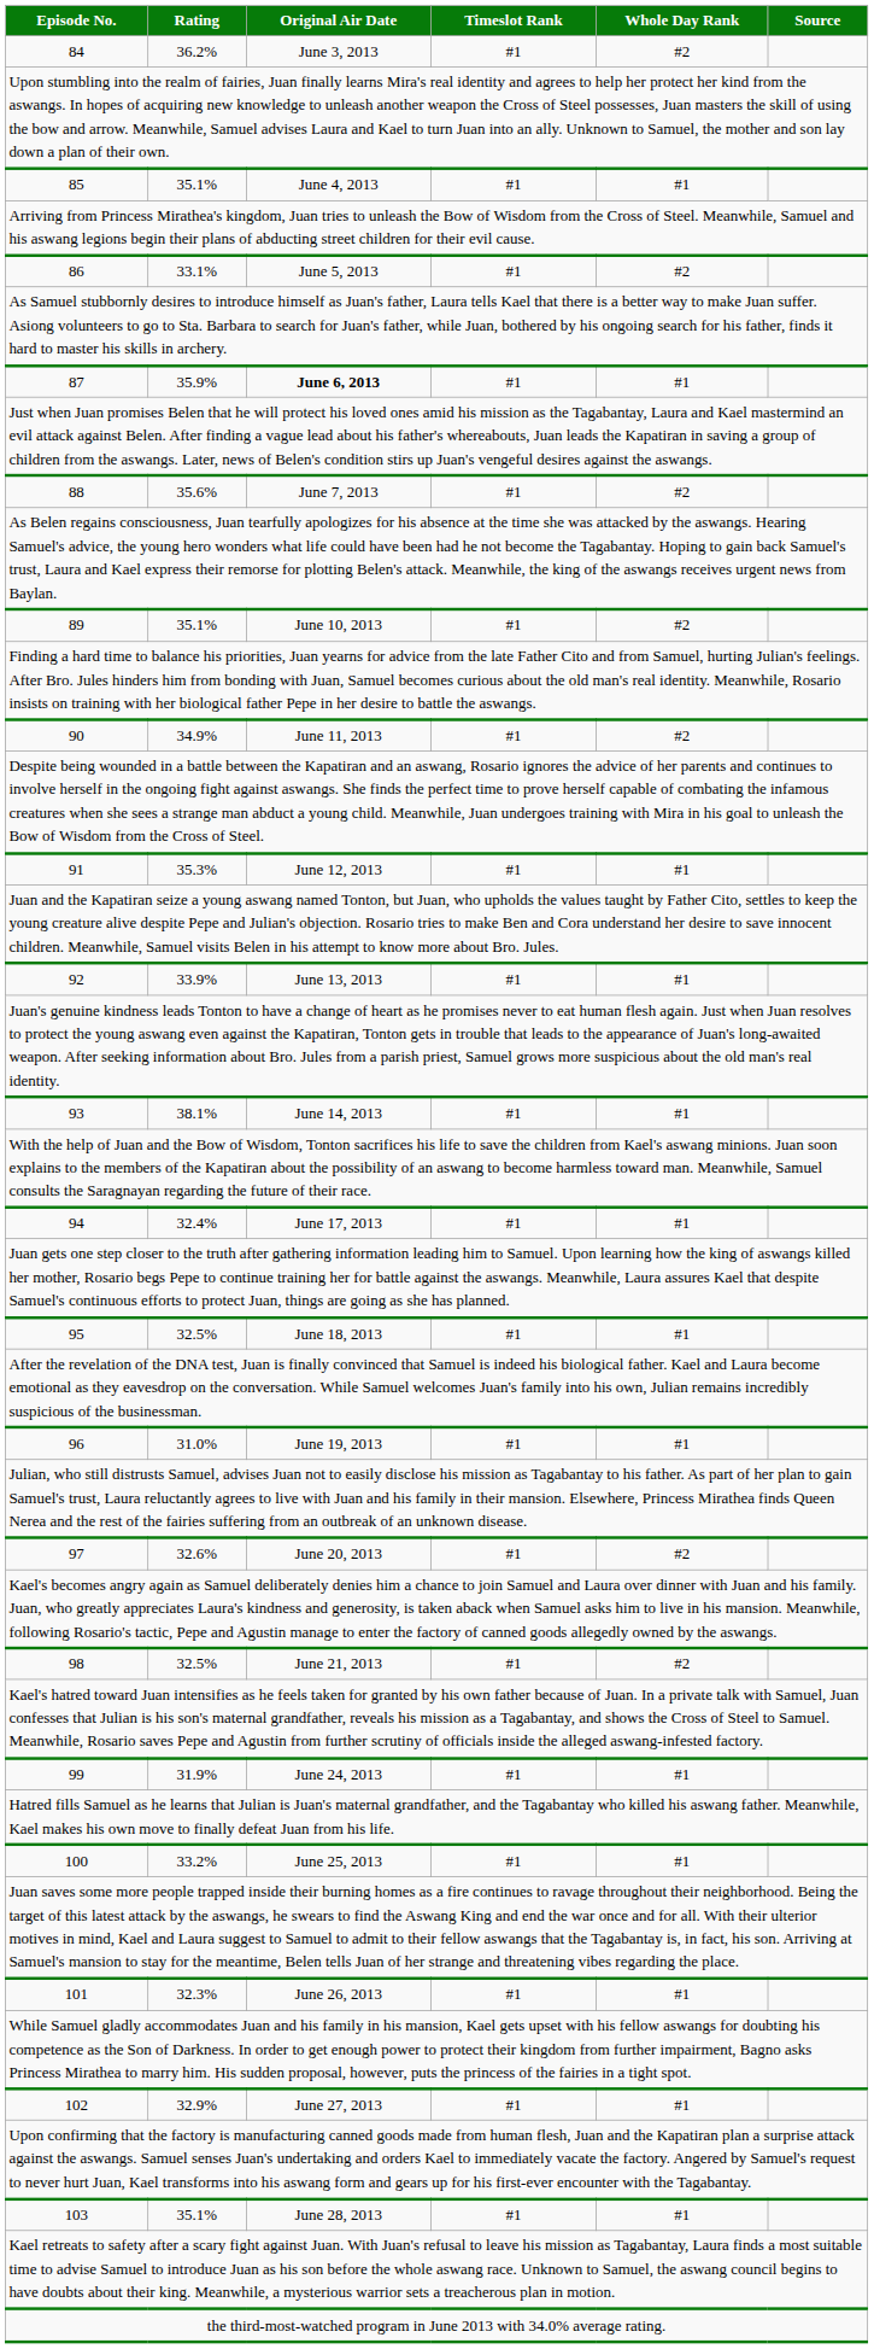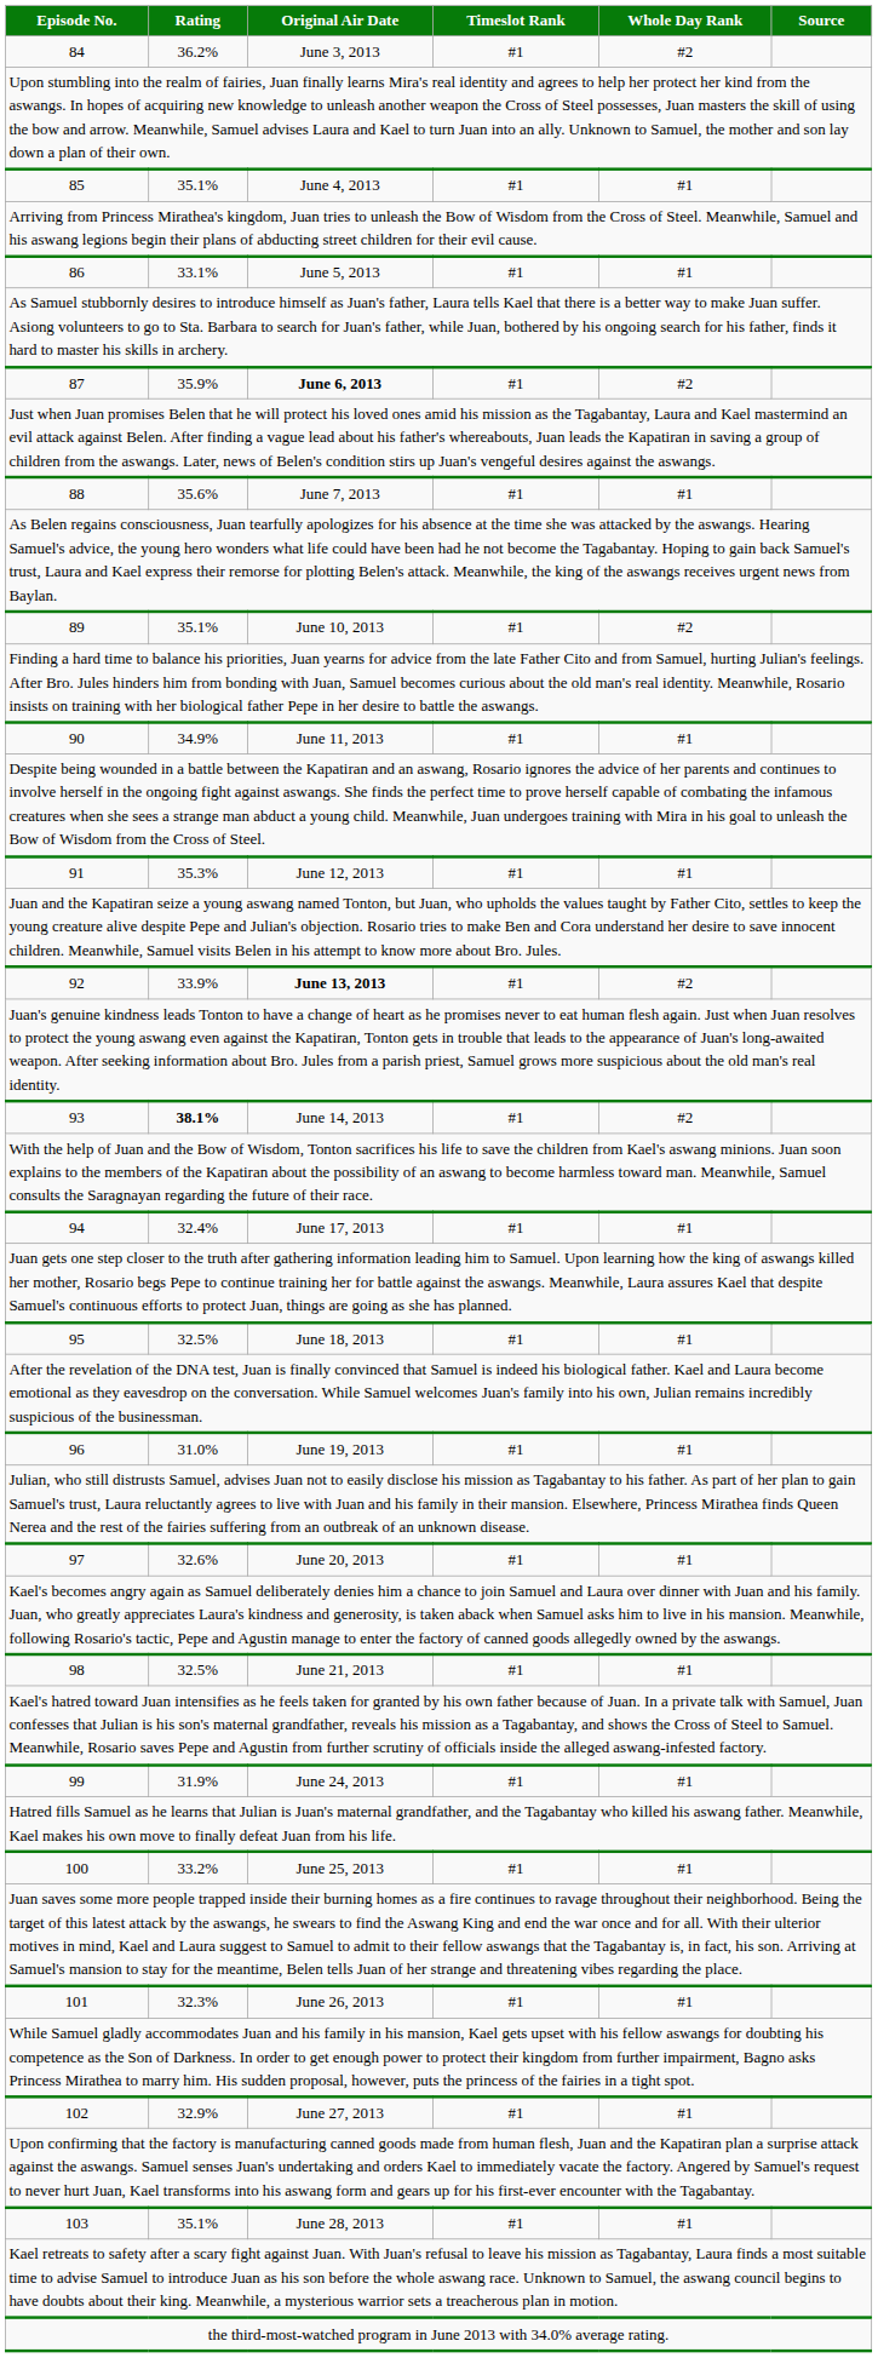 <table class="wikitable" style="text-align:center; background:#f9f9f9; line-height:16px; line-height:150%" width="100%">
 <tr style="color:white;">
 <th style="background:#067b09;">Episode No.</th>
 <th style="background:#067b09;">Rating</th>
 <th style="background:#067b09;">Original Air Date</th>
 <th style="background:#067b09;">Timeslot Rank</th>
 <th style="background:#067b09;">Whole Day Rank</th>
 <th style="background:#067b09;">Source</th>
 </tr>
 <tr>
 <td>84</td>
 <td>36.2%</td>
 <td>June 3, 2013</td>
 <td>#1</td>
 <td>#2</td>
 <td></td>
 </tr>
 <tr>
 <td colspan = "6" style="text-align: left; border-bottom: 3px solid #067b09;">Upon stumbling into the realm of fairies, Juan finally learns Mira's real identity and agrees to help her protect her kind from the aswangs. In hopes of acquiring new knowledge to unleash another weapon the Cross of Steel possesses, Juan masters the skill of using the bow and arrow. Meanwhile, Samuel advises Laura and Kael to turn Juan into an ally. Unknown to Samuel, the mother and son lay down a plan of their own.</td>
 </tr>
 <tr>
 <td>85</td>
 <td>35.1%</td>
 <td>June 4, 2013</td>
 <td>#1</td>
 <td>#1</td>
 <td></td>
 </tr>
 <tr>
 <td colspan = "6" style="text-align: left; border-bottom: 3px solid #067b09;">Arriving from Princess Mirathea's kingdom, Juan tries to unleash the Bow of Wisdom from the Cross of Steel. Meanwhile, Samuel and his aswang legions begin their plans of abducting street children for their evil cause.</td>
 </tr>
 <tr>
 <td>86</td>
 <td>33.1%</td>
 <td>June 5, 2013</td>
 <td>#1</td>
-<td>#2</td>
+<td>#1</td>
 <td></td>
 </tr>
 <tr>
 <td colspan = "6" style="text-align: left; border-bottom: 3px solid #067b09;">As Samuel stubbornly desires to introduce himself as Juan's father, Laura tells Kael that there is a better way to make Juan suffer. Asiong volunteers to go to Sta. Barbara to search for Juan's father, while Juan, bothered by his ongoing search for his father, finds it hard to master his skills in archery.</td>
 </tr>
 <tr>
 <td>87</td>
 <td>35.9%</td>
 <td><strong>June 6, 2013</strong></td>
 <td>#1</td>
-<td>#1</td>
+<td>#2</td>
 <td></td>
 </tr>
 <tr>
 <td colspan = "6" style="text-align: left; border-bottom: 3px solid #067b09;">Just when Juan promises Belen that he will protect his loved ones amid his mission as the Tagabantay, Laura and Kael mastermind an evil attack against Belen. After finding a vague lead about his father's whereabouts, Juan leads the Kapatiran in saving a group of children from the aswangs. Later, news of Belen's condition stirs up Juan's vengeful desires against the aswangs.</td>
 </tr>
 <tr>
 <td>88</td>
 <td>35.6%</td>
 <td>June 7, 2013</td>
 <td>#1</td>
-<td>#2</td>
+<td>#1</td>
 <td></td>
 </tr>
 <tr>
 <td colspan = "6" style="text-align: left; border-bottom: 3px solid #067b09;">As Belen regains consciousness, Juan tearfully apologizes for his absence at the time she was attacked by the aswangs. Hearing Samuel's advice, the young hero wonders what life could have been had he not become the Tagabantay. Hoping to gain back Samuel's trust, Laura and Kael express their remorse for plotting Belen's attack. Meanwhile, the king of the aswangs receives urgent news from Baylan.</td>
 </tr>
 <tr>
 <td>89</td>
 <td>35.1%</td>
 <td>June 10, 2013</td>
 <td>#1</td>
 <td>#2</td>
 <td></td>
 </tr>
 <tr>
 <td colspan = "6" style="text-align: left; border-bottom: 3px solid #067b09;">Finding a hard time to balance his priorities, Juan yearns for advice from the late Father Cito and from Samuel, hurting Julian's feelings. After Bro. Jules hinders him from bonding with Juan, Samuel becomes curious about the old man's real identity. Meanwhile, Rosario insists on training with her biological father Pepe in her desire to battle the aswangs.</td>
 </tr>
 <tr>
 <td>90</td>
 <td>34.9%</td>
 <td>June 11, 2013</td>
 <td>#1</td>
-<td>#2</td>
+<td>#1</td>
 <td></td>
 </tr>
 <tr>
 <td colspan = "6" style="text-align: left; border-bottom: 3px solid #067b09;">Despite being wounded in a battle between the Kapatiran and an aswang, Rosario ignores the advice of her parents and continues to involve herself in the ongoing fight against aswangs. She finds the perfect time to prove herself capable of combating the infamous creatures when she sees a strange man abduct a young child. Meanwhile, Juan undergoes training with Mira in his goal to unleash the Bow of Wisdom from the Cross of Steel.</td>
 </tr>
 <tr>
 <td>91</td>
 <td>35.3%</td>
 <td>June 12, 2013</td>
 <td>#1</td>
 <td>#1</td>
 <td></td>
 </tr>
 <tr>
 <td colspan = "6" style="text-align: left; border-bottom: 3px solid #067b09;">Juan and the Kapatiran seize a young aswang named Tonton, but Juan, who upholds the values taught by Father Cito, settles to keep the young creature alive despite Pepe and Julian's objection. Rosario tries to make Ben and Cora understand her desire to save innocent children. Meanwhile, Samuel visits Belen in his attempt to know more about Bro. Jules.</td>
 </tr>
 <tr>
 <td>92</td>
 <td>33.9%</td>
-<td>June 13, 2013</td>
+<td><strong>June 13, 2013</strong></td>
 <td>#1</td>
-<td>#1</td>
+<td>#2</td>
 <td></td>
 </tr>
 <tr>
 <td colspan = "6" style="text-align: left; border-bottom: 3px solid #067b09;">Juan's genuine kindness leads Tonton to have a change of heart as he promises never to eat human flesh again. Just when Juan resolves to protect the young aswang even against the Kapatiran, Tonton gets in trouble that leads to the appearance of Juan's long-awaited weapon. After seeking information about Bro. Jules from a parish priest, Samuel grows more suspicious about the old man's real identity.</td>
 </tr>
 <tr>
 <td>93</td>
-<td>38.1%</td>
+<td><strong>38.1%</strong></td>
 <td>June 14, 2013</td>
 <td>#1</td>
-<td>#1</td>
+<td>#2</td>
 <td></td>
 </tr>
 <tr>
 <td colspan = "6" style="text-align: left; border-bottom: 3px solid #067b09;">With the help of Juan and the Bow of Wisdom, Tonton sacrifices his life to save the children from Kael's aswang minions. Juan soon explains to the members of the Kapatiran about the possibility of an aswang to become harmless toward man. Meanwhile, Samuel consults the Saragnayan regarding the future of their race.</td>
 </tr>
 <tr>
 <td>94</td>
 <td>32.4%</td>
 <td>June 17, 2013</td>
 <td>#1</td>
 <td>#1</td>
 <td></td>
 </tr>
 <tr>
 <td colspan = "6" style="text-align: left; border-bottom: 3px solid #067b09;">Juan gets one step closer to the truth after gathering information leading him to Samuel. Upon learning how the king of aswangs killed her mother, Rosario begs Pepe to continue training her for battle against the aswangs. Meanwhile, Laura assures Kael that despite Samuel's continuous efforts to protect Juan, things are going as she has planned.</td>
 </tr>
 <tr>
 <td>95</td>
 <td>32.5%</td>
 <td>June 18, 2013</td>
 <td>#1</td>
 <td>#1</td>
 <td></td>
 </tr>
 <tr>
 <td colspan = "6" style="text-align: left; border-bottom: 3px solid #067b09;">After the revelation of the DNA test, Juan is finally convinced that Samuel is indeed his biological father. Kael and Laura become emotional as they eavesdrop on the conversation. While Samuel welcomes Juan's family into his own, Julian remains incredibly suspicious of the businessman.</td>
 </tr>
 <tr>
 <td>96</td>
 <td>31.0%</td>
 <td>June 19, 2013</td>
 <td>#1</td>
 <td>#1</td>
 <td></td>
 </tr>
 <tr>
 <td colspan = "6" style="text-align: left; border-bottom: 3px solid #067b09;">Julian, who still distrusts Samuel, advises Juan not to easily disclose his mission as Tagabantay to his father. As part of her plan to gain Samuel's trust, Laura reluctantly agrees to live with Juan and his family in their mansion. Elsewhere, Princess Mirathea finds Queen Nerea and the rest of the fairies suffering from an outbreak of an unknown disease.</td>
 </tr>
 <tr>
 <td>97</td>
 <td>32.6%</td>
 <td>June 20, 2013</td>
 <td>#1</td>
-<td>#2</td>
+<td>#1</td>
 <td></td>
 </tr>
 <tr>
 <td colspan = "6" style="text-align: left; border-bottom: 3px solid #067b09;">Kael's becomes angry again as Samuel deliberately denies him a chance to join Samuel and Laura over dinner with Juan and his family. Juan, who greatly appreciates Laura's kindness and generosity, is taken aback when Samuel asks him to live in his mansion. Meanwhile, following Rosario's tactic, Pepe and Agustin manage to enter the factory of canned goods allegedly owned by the aswangs.</td>
 </tr>
 <tr>
 <td>98</td>
 <td>32.5%</td>
 <td>June 21, 2013</td>
 <td>#1</td>
-<td>#2</td>
+<td>#1</td>
 <td></td>
 </tr>
 <tr>
 <td colspan = "6" style="text-align: left; border-bottom: 3px solid #067b09;">Kael's hatred toward Juan intensifies as he feels taken for granted by his own father because of Juan. In a private talk with Samuel, Juan confesses that Julian is his son's maternal grandfather, reveals his mission as a Tagabantay, and shows the Cross of Steel to Samuel. Meanwhile, Rosario saves Pepe and Agustin from further scrutiny of officials inside the alleged aswang-infested factory.</td>
 </tr>
 <tr>
 <td>99</td>
 <td>31.9%</td>
 <td>June 24, 2013</td>
 <td>#1</td>
 <td>#1</td>
 <td></td>
 </tr>
 <tr>
 <td colspan = "6" style="text-align: left; border-bottom: 3px solid #067b09;">Hatred fills Samuel as he learns that Julian is Juan's maternal grandfather, and the Tagabantay who killed his aswang father. Meanwhile, Kael makes his own move to finally defeat Juan from his life.</td>
 </tr>
 <tr>
 <td>100</td>
 <td>33.2%</td>
 <td>June 25, 2013</td>
 <td>#1</td>
 <td>#1</td>
 <td></td>
 </tr>
 <tr>
 <td colspan = "6" style="text-align: left; border-bottom: 3px solid #067b09;">Juan saves some more people trapped inside their burning homes as a fire continues to ravage throughout their neighborhood. Being the target of this latest attack by the aswangs, he swears to find the Aswang King and end the war once and for all. With their ulterior motives in mind, Kael and Laura suggest to Samuel to admit to their fellow aswangs that the Tagabantay is, in fact, his son. Arriving at Samuel's mansion to stay for the meantime, Belen tells Juan of her strange and threatening vibes regarding the place.</td>
 </tr>
 <tr>
 <td>101</td>
 <td>32.3%</td>
 <td>June 26, 2013</td>
 <td>#1</td>
 <td>#1</td>
 <td></td>
 </tr>
 <tr>
 <td colspan = "6" style="text-align: left; border-bottom: 3px solid #067b09;">While Samuel gladly accommodates Juan and his family in his mansion, Kael gets upset with his fellow aswangs for doubting his competence as the Son of Darkness. In order to get enough power to protect their kingdom from further impairment, Bagno asks Princess Mirathea to marry him. His sudden proposal, however, puts the princess of the fairies in a tight spot.</td>
 </tr>
 <tr>
 <td>102</td>
 <td>32.9%</td>
 <td>June 27, 2013</td>
 <td>#1</td>
 <td>#1</td>
 <td></td>
 </tr>
 <tr>
 <td colspan = "6" style="text-align: left; border-bottom: 3px solid #067b09;">Upon confirming that the factory is manufacturing canned goods made from human flesh, Juan and the Kapatiran plan a surprise attack against the aswangs. Samuel senses Juan's undertaking and orders Kael to immediately vacate the factory. Angered by Samuel's request to never hurt Juan, Kael transforms into his aswang form and gears up for his first-ever encounter with the Tagabantay.</td>
 </tr>
 <tr>
 <td>103</td>
 <td>35.1%</td>
 <td>June 28, 2013</td>
 <td>#1</td>
 <td>#1</td>
 <td></td>
 </tr>
 <tr>
 <td colspan = "6" style="text-align: left; border-bottom: 3px solid #067b09;">Kael retreats to safety after a scary fight against Juan. With Juan's refusal to leave his mission as Tagabantay, Laura finds a most suitable time to advise Samuel to introduce Juan as his son before the whole aswang race. Unknown to Samuel, the aswang council begins to have doubts about their king. Meanwhile, a mysterious warrior sets a treacherous plan in motion.</td>
 </tr>
 <tr>
 <td colspan = "6" style="text-align: center; border-bottom: 3px solid #067b09;">the third-most-watched program in June 2013 with 34.0% average rating.</td>
 </tr>
 </table>
